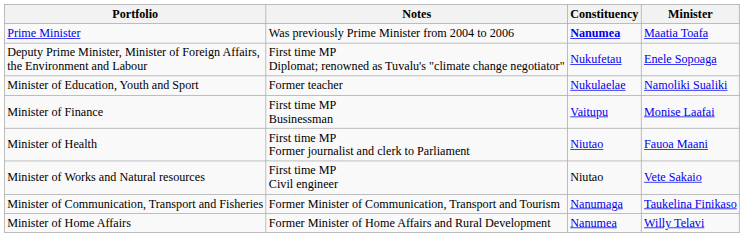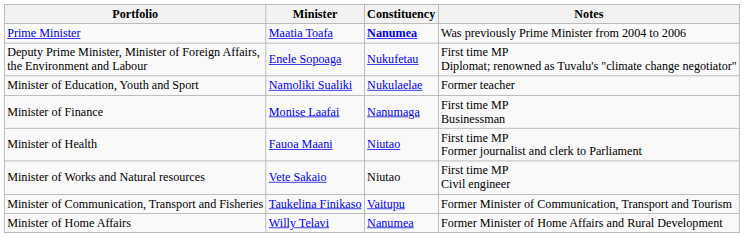 <table class="wikitable">
 <tr>
 <th>Portfolio</th>
+<th>Minister</th>
+<th>Constituency</th>
 <th>Notes</th>
-<th>Constituency</th>
-<th>Minister</th>
 </tr>
 <tr>
 <td><a href='#'>Prime Minister</a></td>
+<td><a href='#'>Maatia Toafa</a></td>
+<td><strong><a href='#'>Nanumea</a></strong></td>
 <td>Was previously Prime Minister from 2004 to 2006</td>
-<td><strong><a href='#'>Nanumea</a></strong></td>
-<td><a href='#'>Maatia Toafa</a></td>
 </tr>
 <tr>
 <td>Deputy Prime Minister, Minister of Foreign Affairs,<br>the Environment and Labour</td>
+<td><a href='#'>Enele Sopoaga</a></td>
+<td><a href='#'>Nukufetau</a></td>
 <td>First time MP<br>Diplomat; renowned as Tuvalu's "climate change negotiator"</td>
-<td><a href='#'>Nukufetau</a></td>
-<td><a href='#'>Enele Sopoaga</a></td>
 </tr>
 <tr>
 <td>Minister of Education, Youth and Sport</td>
+<td><a href='#'>Namoliki Sualiki</a></td>
+<td><a href='#'>Nukulaelae</a></td>
 <td>Former teacher</td>
-<td><a href='#'>Nukulaelae</a></td>
-<td><a href='#'>Namoliki Sualiki</a></td>
 </tr>
 <tr>
 <td>Minister of Finance</td>
+<td><a href='#'>Monise Laafai</a></td>
+<td><a href='#'>Nanumaga</a></td>
 <td>First time MP<br>Businessman</td>
-<td><a href='#'>Vaitupu</a></td>
-<td><a href='#'>Monise Laafai</a></td>
 </tr>
 <tr>
 <td>Minister of Health</td>
+<td><a href='#'>Fauoa Maani</a></td>
+<td><a href='#'>Niutao</a></td>
 <td>First time MP<br>Former journalist and clerk to Parliament</td>
-<td><a href='#'>Niutao</a></td>
-<td><a href='#'>Fauoa Maani</a></td>
 </tr>
 <tr>
 <td>Minister of Works and Natural resources</td>
+<td><a href='#'>Vete Sakaio</a></td>
+<td>Niutao</td>
 <td>First time MP<br>Civil engineer</td>
-<td>Niutao</td>
-<td><a href='#'>Vete Sakaio</a></td>
 </tr>
 <tr>
 <td>Minister of Communication, Transport and Fisheries</td>
+<td><a href='#'>Taukelina Finikaso</a></td>
+<td><a href='#'>Vaitupu</a></td>
 <td>Former Minister of Communication, Transport and Tourism</td>
-<td><a href='#'>Nanumaga</a></td>
-<td><a href='#'>Taukelina Finikaso</a></td>
 </tr>
 <tr>
 <td>Minister of Home Affairs</td>
+<td><a href='#'>Willy Telavi</a></td>
+<td><a href='#'>Nanumea</a></td>
 <td>Former Minister of Home Affairs and Rural Development</td>
-<td><a href='#'>Nanumea</a></td>
-<td><a href='#'>Willy Telavi</a></td>
 </tr>
 </table>
